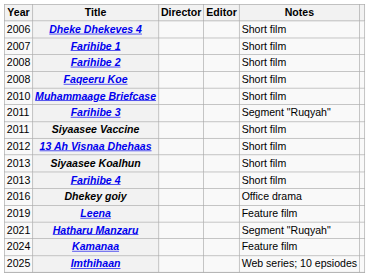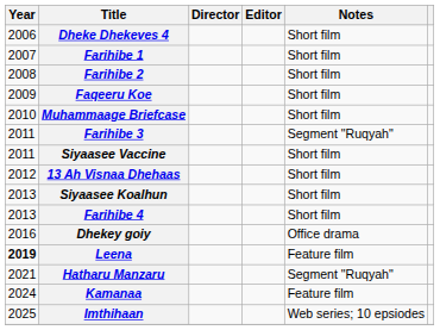 <table class="wikitable sortable plainrowheaders">
 <tr style="background:#ccc; text-align:center;">
 <th scope="col">Year</th>
 <th scope="col">Title</th>
 <th scope="col">Director</th>
 <th scope="col">Editor</th>
 <th scope="col">Notes</th>
 <th scope="col" class="unsortable"></th>
 </tr>
 <tr>
 <td>2006</td>
 <th scope="row"><em><a href='#'>Dheke Dhekeves 4</a></em></th>
 <td></td>
 <td></td>
 <td>Short film</td>
 <td style="text-align: center;"></td>
 </tr>
 <tr>
 <td>2007</td>
 <th scope="row"><em><a href='#'>Farihibe 1</a></em></th>
 <td></td>
 <td></td>
 <td>Short film</td>
 <td style="text-align: center;"></td>
 </tr>
 <tr>
 <td>2008</td>
 <th scope="row"><em><a href='#'>Farihibe 2</a></em></th>
 <td></td>
 <td></td>
 <td>Short film</td>
 <td style="text-align: center;"></td>
 </tr>
 <tr>
-<td>2008</td>
+<td>2009</td>
 <th scope="row"><em><a href='#'>Faqeeru Koe</a></em></th>
 <td></td>
 <td></td>
 <td>Short film</td>
 <td style="text-align: center;"></td>
 </tr>
 <tr>
 <td>2010</td>
 <th scope="row"><em><a href='#'>Muhammaage Briefcase</a></em></th>
 <td></td>
 <td></td>
 <td>Short film</td>
 <td style="text-align: center;"></td>
 </tr>
 <tr>
 <td>2011</td>
 <th scope="row"><em><a href='#'>Farihibe 3</a></em></th>
 <td></td>
 <td></td>
 <td>Segment "Ruqyah"</td>
 <td style="text-align: center;"></td>
 </tr>
 <tr>
 <td>2011</td>
 <th scope="row"><em>Siyaasee Vaccine</em></th>
 <td></td>
 <td></td>
 <td>Short film</td>
 <td style="text-align: center;"></td>
 </tr>
 <tr>
 <td>2012</td>
 <th scope="row"><em><a href='#'>13 Ah Visnaa Dhehaas</a></em></th>
 <td></td>
 <td></td>
 <td>Short film</td>
 <td style="text-align: center;"></td>
 </tr>
 <tr>
 <td>2013</td>
 <th scope="row"><em>Siyaasee Koalhun</em></th>
 <td></td>
 <td></td>
 <td>Short film</td>
 <td style="text-align: center;"></td>
 </tr>
 <tr>
 <td>2013</td>
 <th scope="row"><em><a href='#'>Farihibe 4</a></em></th>
 <td></td>
 <td></td>
 <td>Short film</td>
 <td style="text-align: center;"></td>
 </tr>
 <tr>
 <td>2016</td>
 <th scope="row"><em>Dhekey goiy</em></th>
 <td></td>
 <td></td>
 <td>Office drama</td>
 <td></td>
 </tr>
 <tr>
-<td>2019</td>
+<td><strong>2019</strong></td>
 <th scope="row"><em><a href='#'>Leena</a></em></th>
 <td></td>
 <td></td>
 <td>Feature film</td>
 <td style="text-align: center;"></td>
 </tr>
 <tr>
 <td>2021</td>
 <th scope="row"><em><a href='#'>Hatharu Manzaru</a></em></th>
 <td></td>
 <td></td>
 <td>Segment "Ruqyah"</td>
 <td style="text-align:center;"></td>
 </tr>
 <tr>
 <td>2024</td>
 <th scope="row"><em><a href='#'>Kamanaa</a></em></th>
 <td></td>
 <td></td>
 <td>Feature film</td>
 <td style="text-align: center;"></td>
 </tr>
 <tr>
 <td>2025</td>
 <th scope="row"><em><a href='#'>Imthihaan</a></em></th>
 <td></td>
 <td></td>
 <td>Web series; 10 epsiodes</td>
 <td style="text-align: center;"></td>
 </tr>
 <tr>
 </tr>
 </table>
